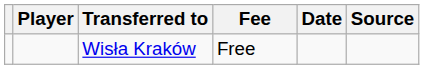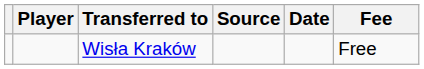 <table class="wikitable plainrowheaders sortable">
 <tr>
 <th></th>
 <th scope="col">Player</th>
 <th>Transferred to</th>
+<th scope="col">Source</th>
+<th scope="col">Date</th>
 <th style="width: 65px;">Fee</th>
-<th scope="col">Date</th>
-<th scope="col">Source</th>
 </tr>
 <tr>
 <td align="center"></td>
 <td></td>
 <td> <a href='#'>Wisła Kraków</a></td>
-<td>Free</td>
 <td></td>
 <td></td>
+<td>Free</td>
 </tr>
 </table>
